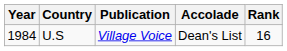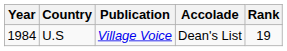 <table class="wikitable">
 <tr>
 <th>Year</th>
 <th>Country</th>
 <th>Publication</th>
 <th>Accolade</th>
 <th>Rank</th>
 </tr>
 <tr>
 <td>1984</td>
 <td>U.S</td>
 <td align="center"><em><a href='#'>Village Voice</a></em></td>
 <td>Dean's List</td>
-<td align="center">16</td>
+<td align="center">19</td>
 </tr>
 </table>
